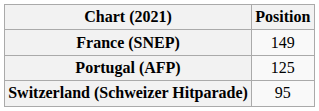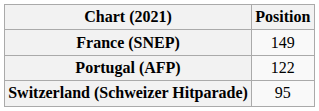 <table class="wikitable sortable plainrowheaders" style="text-align:center">
 <tr>
 <th scope="col">Chart (2021)</th>
 <th scope="col">Position</th>
 </tr>
 <tr>
 <th scope="row">France (SNEP)</th>
 <td>149</td>
 </tr>
 <tr>
 <th scope="row">Portugal (AFP)</th>
-<td>125</td>
+<td>122</td>
 </tr>
 <tr>
 <th scope="row">Switzerland (Schweizer Hitparade)</th>
 <td>95</td>
 </tr>
 </table>
